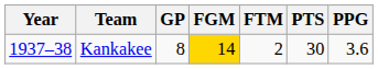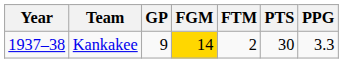 <table class="wikitable sortable" style="font-size:95%; text-align:right;">
 <tr>
 <th>Year</th>
 <th>Team</th>
 <th>GP</th>
 <th>FGM</th>
 <th>FTM</th>
 <th>PTS</th>
 <th>PPG</th>
 </tr>
 <tr>
 <td style="text-align:left;"><a href='#'>1937–38</a></td>
 <td style="text-align:left;"><a href='#'>Kankakee</a></td>
-<td>8</td>
+<td>9</td>
 <td style="background: gold;">14</td>
 <td>2</td>
 <td>30</td>
-<td>3.6</td>
+<td>3.3</td>
 </tr>
 </table>
